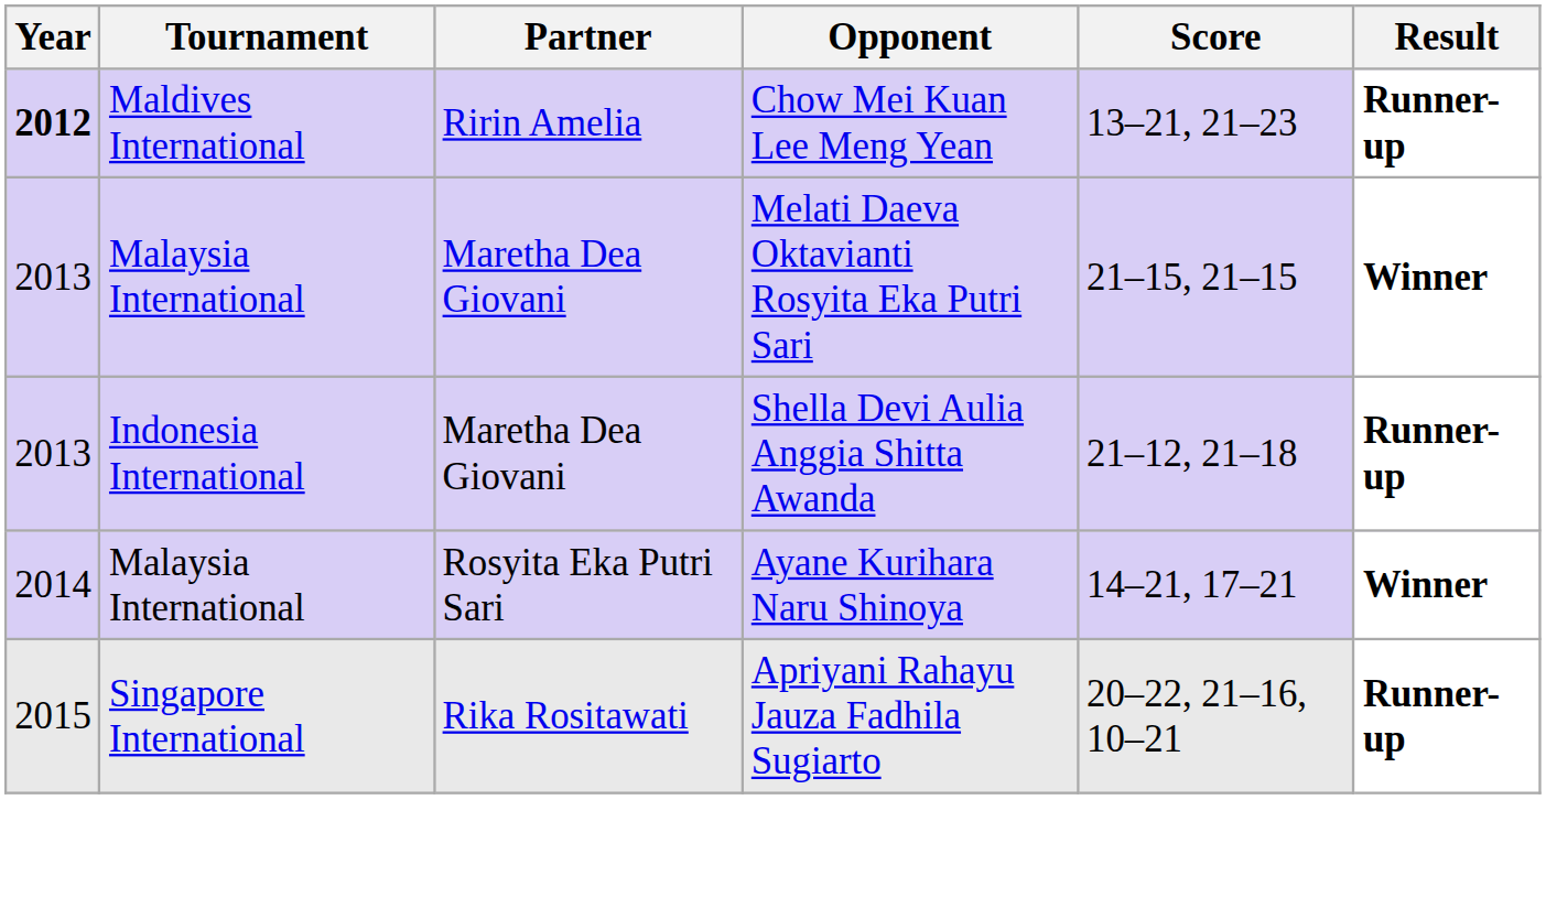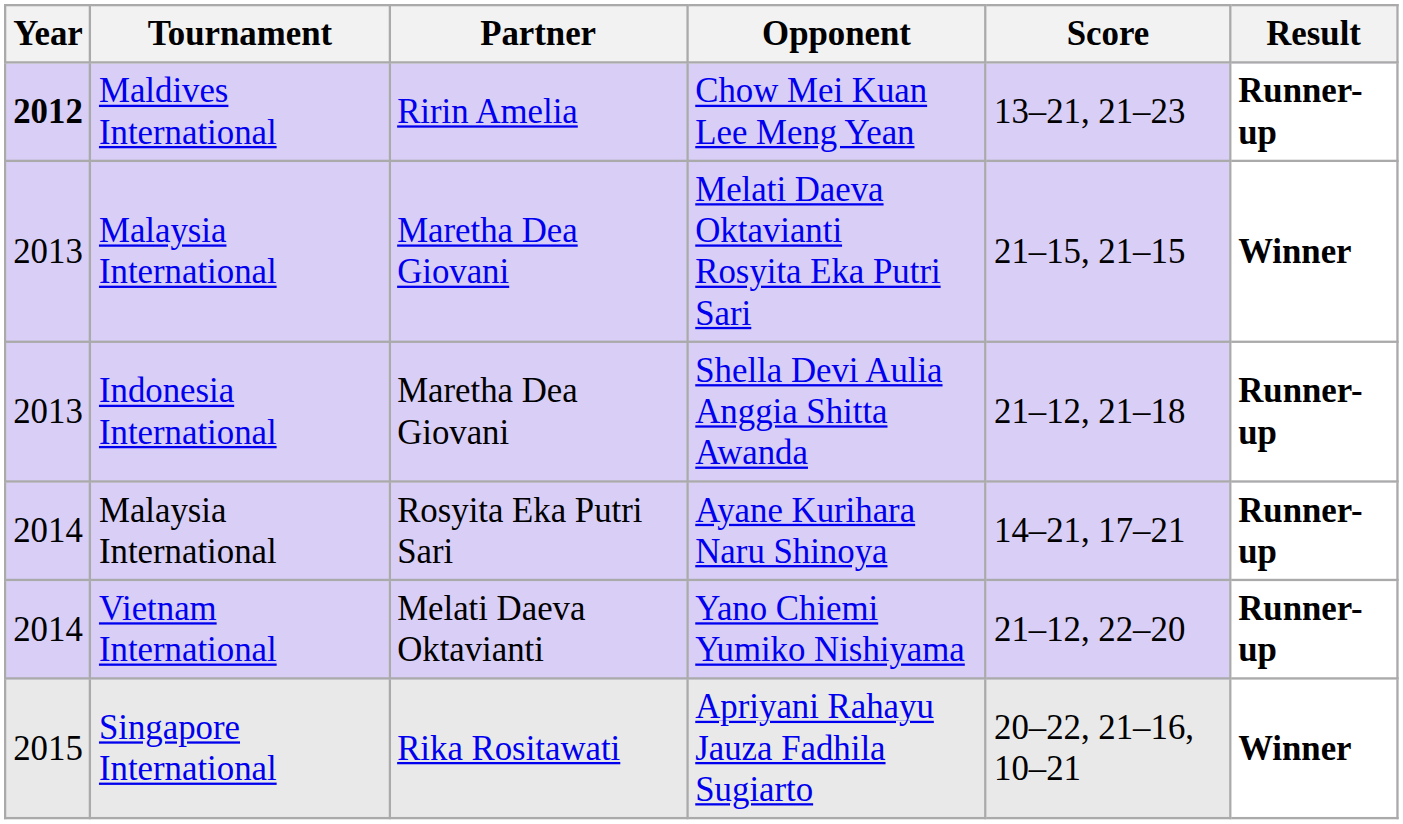 <table class="sortable wikitable" style="font-size: 95%;">
 <tr>
 <th>Year</th>
 <th>Tournament</th>
 <th>Partner</th>
 <th>Opponent</th>
 <th>Score</th>
 <th>Result</th>
 </tr>
 <tr style="background:#D8CEF6">
 <td align="center"><strong>2012</strong></td>
 <td align="left"><a href='#'>Maldives International</a></td>
 <td align="left"> <a href='#'>Ririn Amelia</a></td>
 <td align="left"> <a href='#'>Chow Mei Kuan</a> <br>  <a href='#'>Lee Meng Yean</a></td>
 <td align="left">13–21, 21–23</td>
 <td style="text-align: left; background:white"> <strong>Runner-up</strong></td>
 </tr>
 <tr style="background:#d8cef6">
 <td align="center">2013</td>
 <td align="left"><a href='#'>Malaysia International</a></td>
 <td align="left"> <a href='#'>Maretha Dea Giovani</a></td>
 <td align="left"> <a href='#'>Melati Daeva Oktavianti</a> <br>  <a href='#'>Rosyita Eka Putri Sari</a></td>
 <td align="left">21–15, 21–15</td>
 <td style="text-align: left; background:white"> <strong>Winner</strong></td>
 </tr>
 <tr style="background:#D8CEF6">
 <td align="center">2013</td>
 <td align="left"><a href='#'>Indonesia International</a></td>
 <td align="left"> Maretha Dea Giovani</td>
 <td align="left"> <a href='#'>Shella Devi Aulia</a> <br>  <a href='#'>Anggia Shitta Awanda</a></td>
 <td align="left">21–12, 21–18</td>
 <td style="text-align: left; background:white"> <strong>Runner-up</strong></td>
 </tr>
 <tr style="background:#D8CEF6">
 <td align="center">2014</td>
 <td align="left">Malaysia International</td>
 <td align="left"> Rosyita Eka Putri Sari</td>
 <td align="left"> <a href='#'>Ayane Kurihara</a> <br>  <a href='#'>Naru Shinoya</a></td>
 <td align="left">14–21, 17–21</td>
-<td style="text-align: left; background:white"> <strong>Winner</strong></td>
+<td style="text-align: left; background:white"> <strong>Runner-up</strong></td>
+</tr>
+<tr style="background:#D8CEF6">
+<td align="center">2014</td>
+<td align="left"><a href='#'>Vietnam International</a></td>
+<td align="left"> Melati Daeva Oktavianti</td>
+<td align="left"> <a href='#'>Yano Chiemi</a> <br>  <a href='#'>Yumiko Nishiyama</a></td>
+<td align="left">21–12, 22–20</td>
+<td style="text-align: left; background:white"> <strong>Runner-up</strong></td>
 </tr>
 <tr style="background:#E9E9E9">
 <td align="center">2015</td>
 <td align="left"><a href='#'>Singapore International</a></td>
 <td align="left"> <a href='#'>Rika Rositawati</a></td>
 <td align="left"> <a href='#'>Apriyani Rahayu</a> <br>  <a href='#'>Jauza Fadhila Sugiarto</a></td>
 <td align="left">20–22, 21–16, 10–21</td>
-<td style="text-align: left; background:white"> <strong>Runner-up</strong></td>
+<td style="text-align: left; background:white"> <strong>Winner</strong></td>
 </tr>
 </table>
